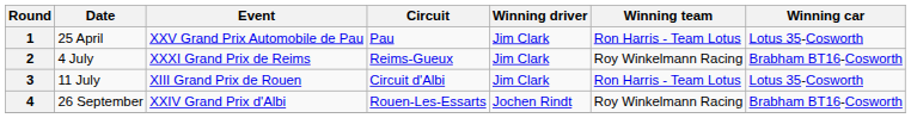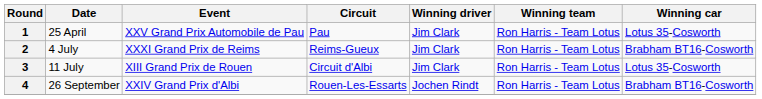 <table class="wikitable" style="font-size: 90%;">
 <tr>
 <th>Round</th>
 <th>Date</th>
 <th>Event</th>
 <th>Circuit</th>
 <th>Winning driver</th>
 <th>Winning team</th>
 <th>Winning car</th>
 </tr>
 <tr>
 <th>1</th>
 <td>25 April</td>
 <td><a href='#'>XXV Grand Prix Automobile de Pau</a></td>
 <td><a href='#'>Pau</a></td>
 <td> <a href='#'>Jim Clark</a></td>
 <td><a href='#'>Ron Harris - Team Lotus</a></td>
 <td><a href='#'>Lotus 35</a>-<a href='#'>Cosworth</a></td>
 </tr>
 <tr>
 <th>2</th>
 <td>4 July</td>
 <td><a href='#'>XXXI Grand Prix de Reims</a></td>
 <td><a href='#'>Reims-Gueux</a></td>
 <td> <a href='#'>Jim Clark</a></td>
-<td>Roy Winkelmann Racing</td>
+<td><a href='#'>Ron Harris - Team Lotus</a></td>
 <td><a href='#'>Brabham BT16</a>-<a href='#'>Cosworth</a></td>
 </tr>
 <tr>
 <th>3</th>
 <td>11 July</td>
 <td><a href='#'>XIII Grand Prix de Rouen</a></td>
 <td><a href='#'>Circuit d'Albi</a></td>
 <td> <a href='#'>Jim Clark</a></td>
 <td><a href='#'>Ron Harris - Team Lotus</a></td>
 <td><a href='#'>Lotus 35</a>-<a href='#'>Cosworth</a></td>
 </tr>
 <tr>
 <th>4</th>
 <td>26 September</td>
 <td><a href='#'>XXIV Grand Prix d'Albi</a></td>
 <td><a href='#'>Rouen-Les-Essarts</a></td>
 <td> <a href='#'>Jochen Rindt</a></td>
-<td>Roy Winkelmann Racing</td>
+<td><a href='#'>Ron Harris - Team Lotus</a></td>
 <td><a href='#'>Brabham BT16</a>-<a href='#'>Cosworth</a></td>
 </tr>
 <tr>
 </tr>
 </table>
